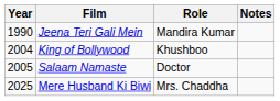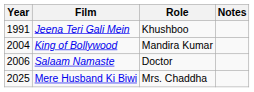 <table class= "wikitable sortable">
 <tr>
 <th>Year</th>
 <th>Film</th>
 <th>Role</th>
 <th>Notes</th>
 </tr>
 <tr>
-<td>1990</td>
+<td>1991</td>
 <td><em><a href='#'>Jeena Teri Gali Mein</a></em></td>
-<td>Mandira Kumar</td>
+<td>Khushboo</td>
 <td></td>
 </tr>
 <tr>
 <td>2004</td>
 <td><em><a href='#'>King of Bollywood</a></em></td>
-<td>Khushboo</td>
+<td>Mandira Kumar</td>
 <td></td>
 </tr>
 <tr>
-<td>2005</td>
+<td>2006</td>
 <td><em><a href='#'>Salaam Namaste</a></em></td>
 <td>Doctor</td>
 <td></td>
 </tr>
 <tr>
 <td>2025</td>
 <td><a href='#'>Mere Husband Ki Biwi</a></td>
 <td>Mrs. Chaddha</td>
 <td></td>
 </tr>
 </table>
